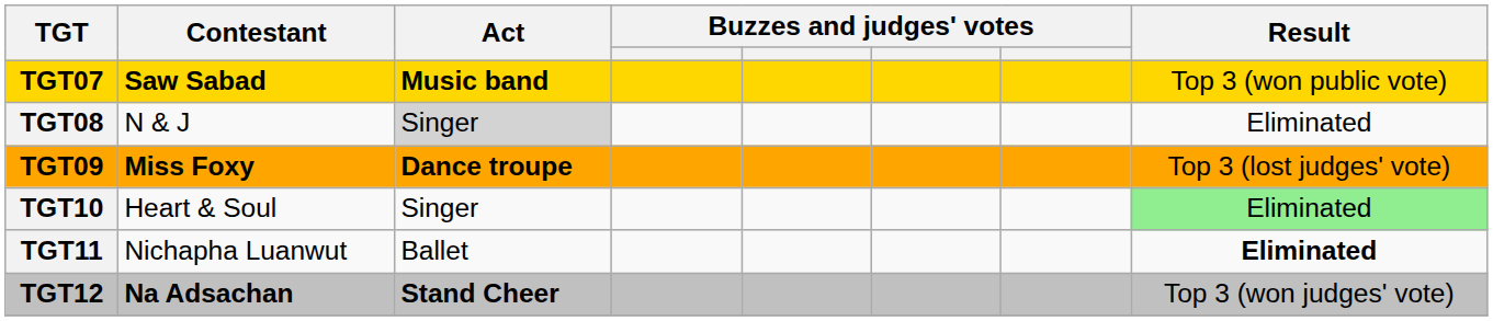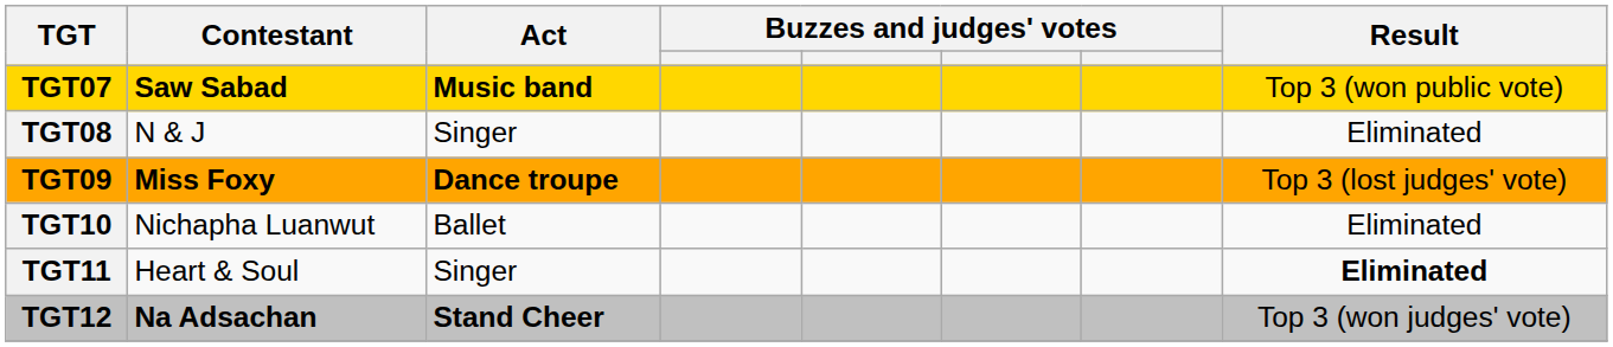 <table class="wikitable sortable" style="width:100%;">
 <tr>
 <th rowspan="2">TGT</th>
 <th rowspan="2" class="unsortable">Contestant</th>
 <th rowspan="2" class="unsortable">Act</th>
 <th colspan="4" class="unsortable">Buzzes and judges' votes</th>
 <th rowspan="2" class="unsortable">Result</th>
 </tr>
 <tr>
 <th width="70"></th>
 <th width="70"></th>
 <th width="70"></th>
 <th width="70"></th>
 </tr>
 <tr>
 <th style="background:gold;"><strong>TGT07</strong></th>
 <td style="background:gold;"><strong>Saw Sabad</strong></td>
 <td style="background:gold;"><strong>Music band</strong></td>
 <td style="background:gold;"></td>
 <td style="background:gold;"></td>
 <td style="background:gold;"></td>
 <td style="background:gold;"></td>
 <td style="background:gold; text-align:center;">Top 3 (won public vote)</td>
 </tr>
 <tr>
 <th>TGT08</th>
 <td>N & J</td>
-<td style="background: lightgrey;">Singer</td>
+<td>Singer</td>
 <td></td>
 <td></td>
 <td></td>
 <td></td>
 <td style= "text-align:center;">Eliminated</td>
 </tr>
 <tr>
 <th style="background:orange;"><strong>TGT09</strong></th>
 <td style="background:orange;"><strong>Miss Foxy</strong></td>
 <td style="background:orange;"><strong>Dance troupe</strong></td>
 <td style="background:orange; text-align:center;"></td>
 <td style="background:orange;"></td>
 <td style="background:orange;"></td>
 <td style="background:orange;"></td>
 <td style="background:orange; text-align:center;">Top 3 (lost judges' vote)</td>
 </tr>
 <tr>
 <th>TGT10</th>
-<td>Heart & Soul</td>
-<td>Singer</td>
+<td>Nichapha Luanwut</td>
+<td>Ballet</td>
 <td></td>
 <td></td>
 <td></td>
 <td></td>
-<td style= "background: lightgreen; text-align:center;">Eliminated</td>
+<td style= "text-align:center;">Eliminated</td>
 </tr>
 <tr>
 <th>TGT11</th>
-<td>Nichapha Luanwut</td>
-<td>Ballet</td>
+<td>Heart & Soul</td>
+<td>Singer</td>
 <td></td>
 <td></td>
 <td></td>
 <td></td>
 <td style= "text-align:center;"><strong>Eliminated</strong></td>
 </tr>
 <tr>
 <th style="background:silver"><strong>TGT12</strong></th>
 <td style="background:silver"><strong>Na Adsachan</strong></td>
 <td style="background:silver"><strong>Stand Cheer</strong></td>
 <td style="background:silver"></td>
 <td style="background:silver; text-align:center;"></td>
 <td style="background:silver; text-align:center;"></td>
 <td style="background:silver; text-align:center;"></td>
 <td style="background:silver; text-align:center;">Top 3 (won judges' vote)</td>
 </tr>
 <tr>
 </tr>
 </table>
